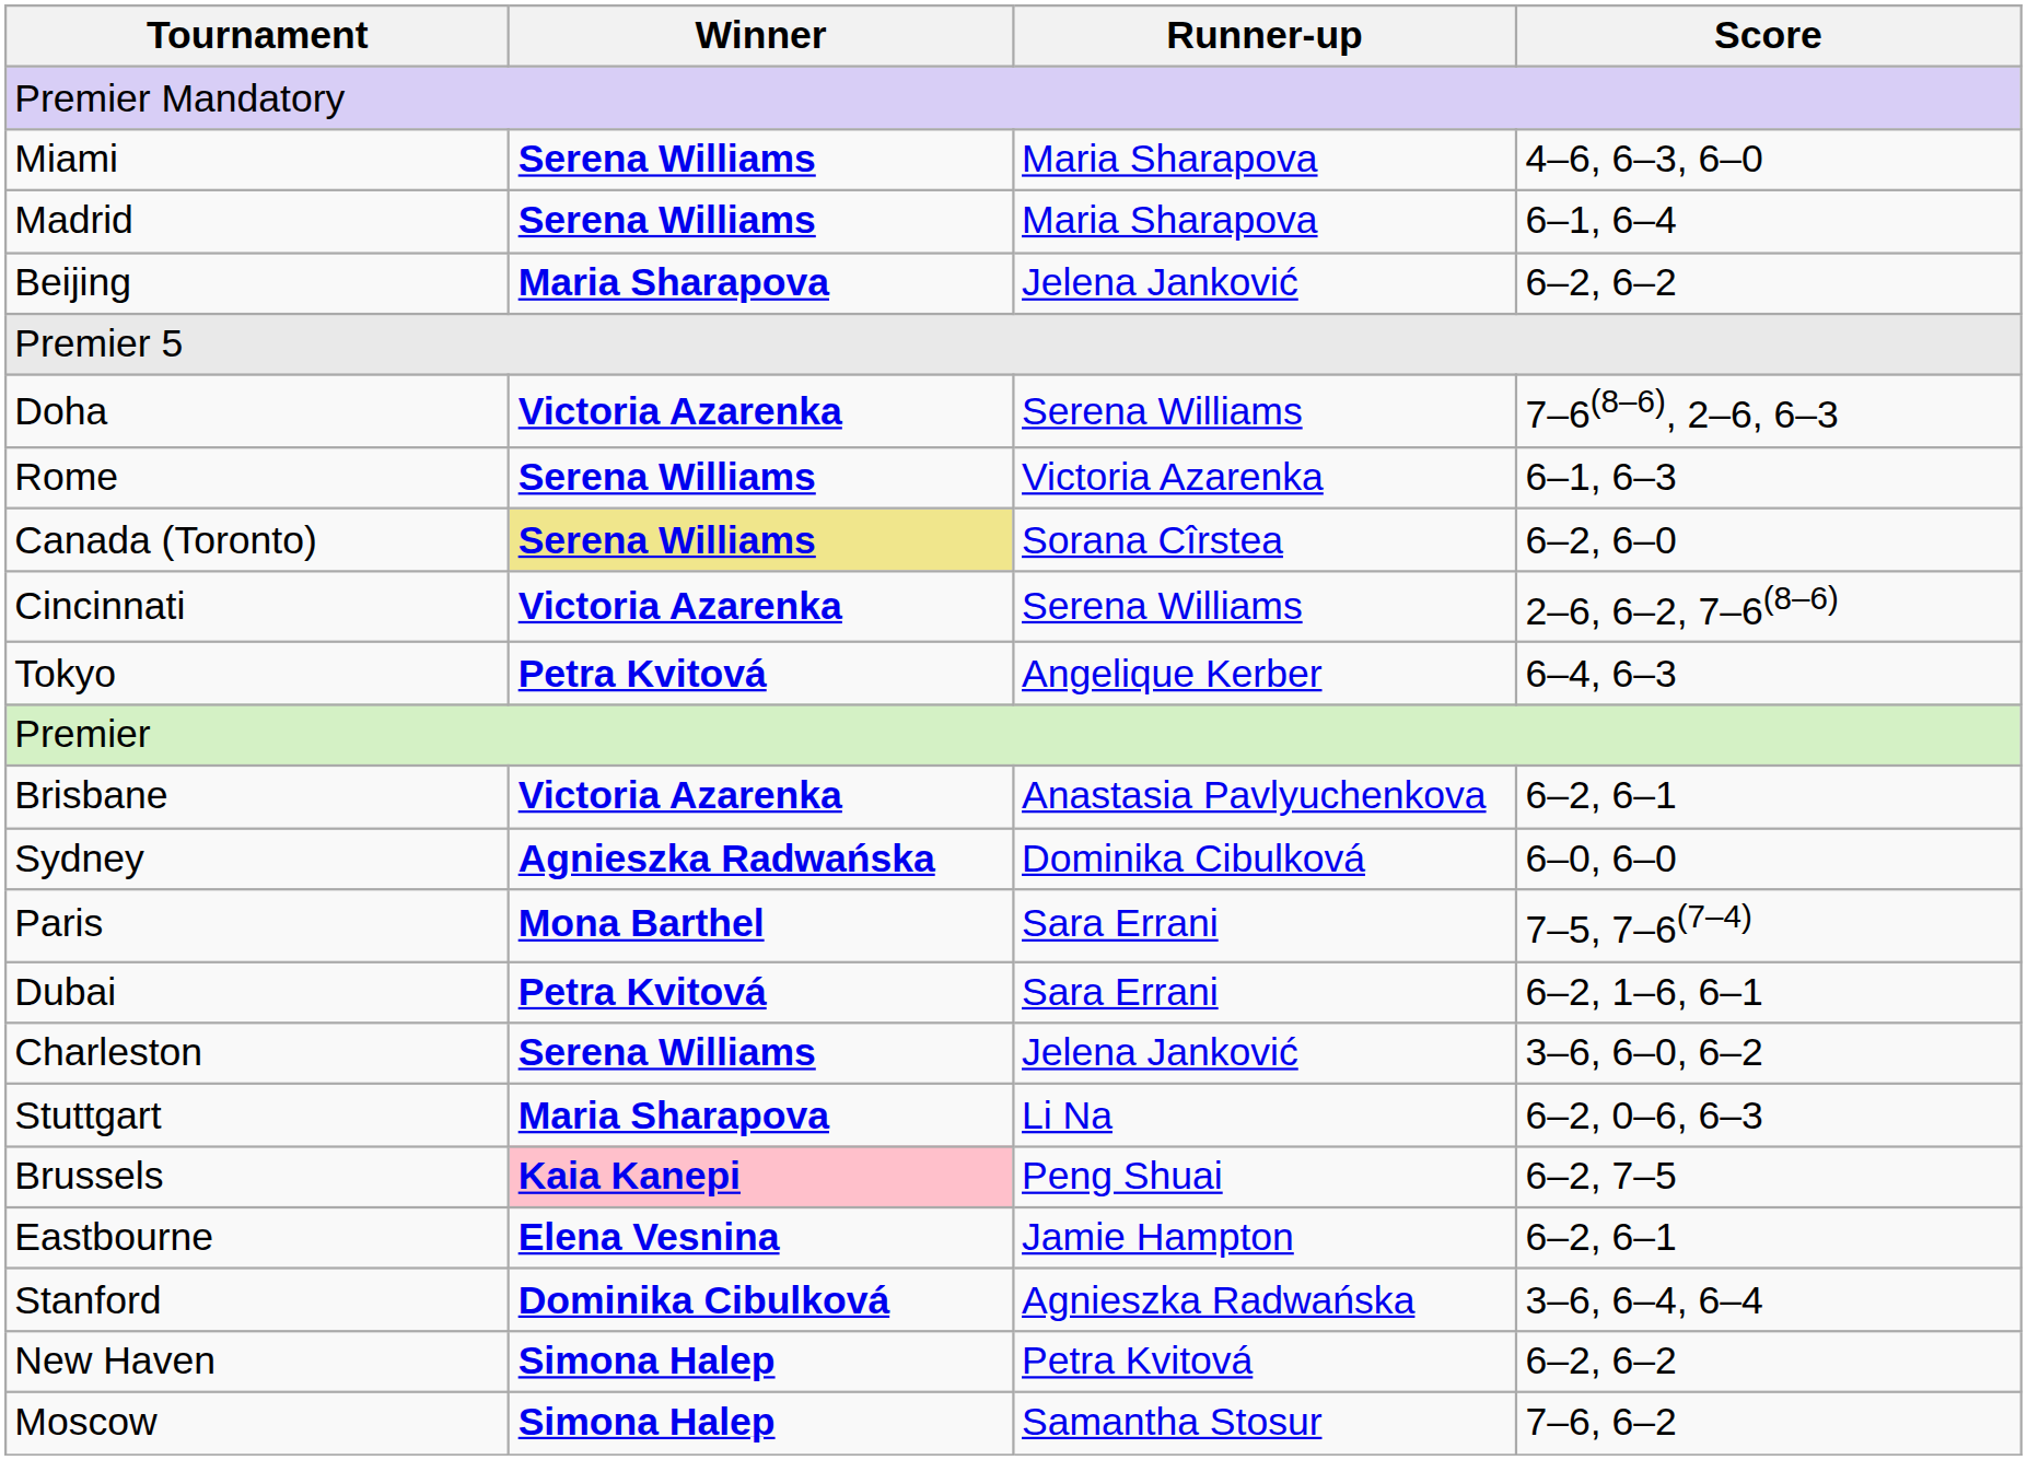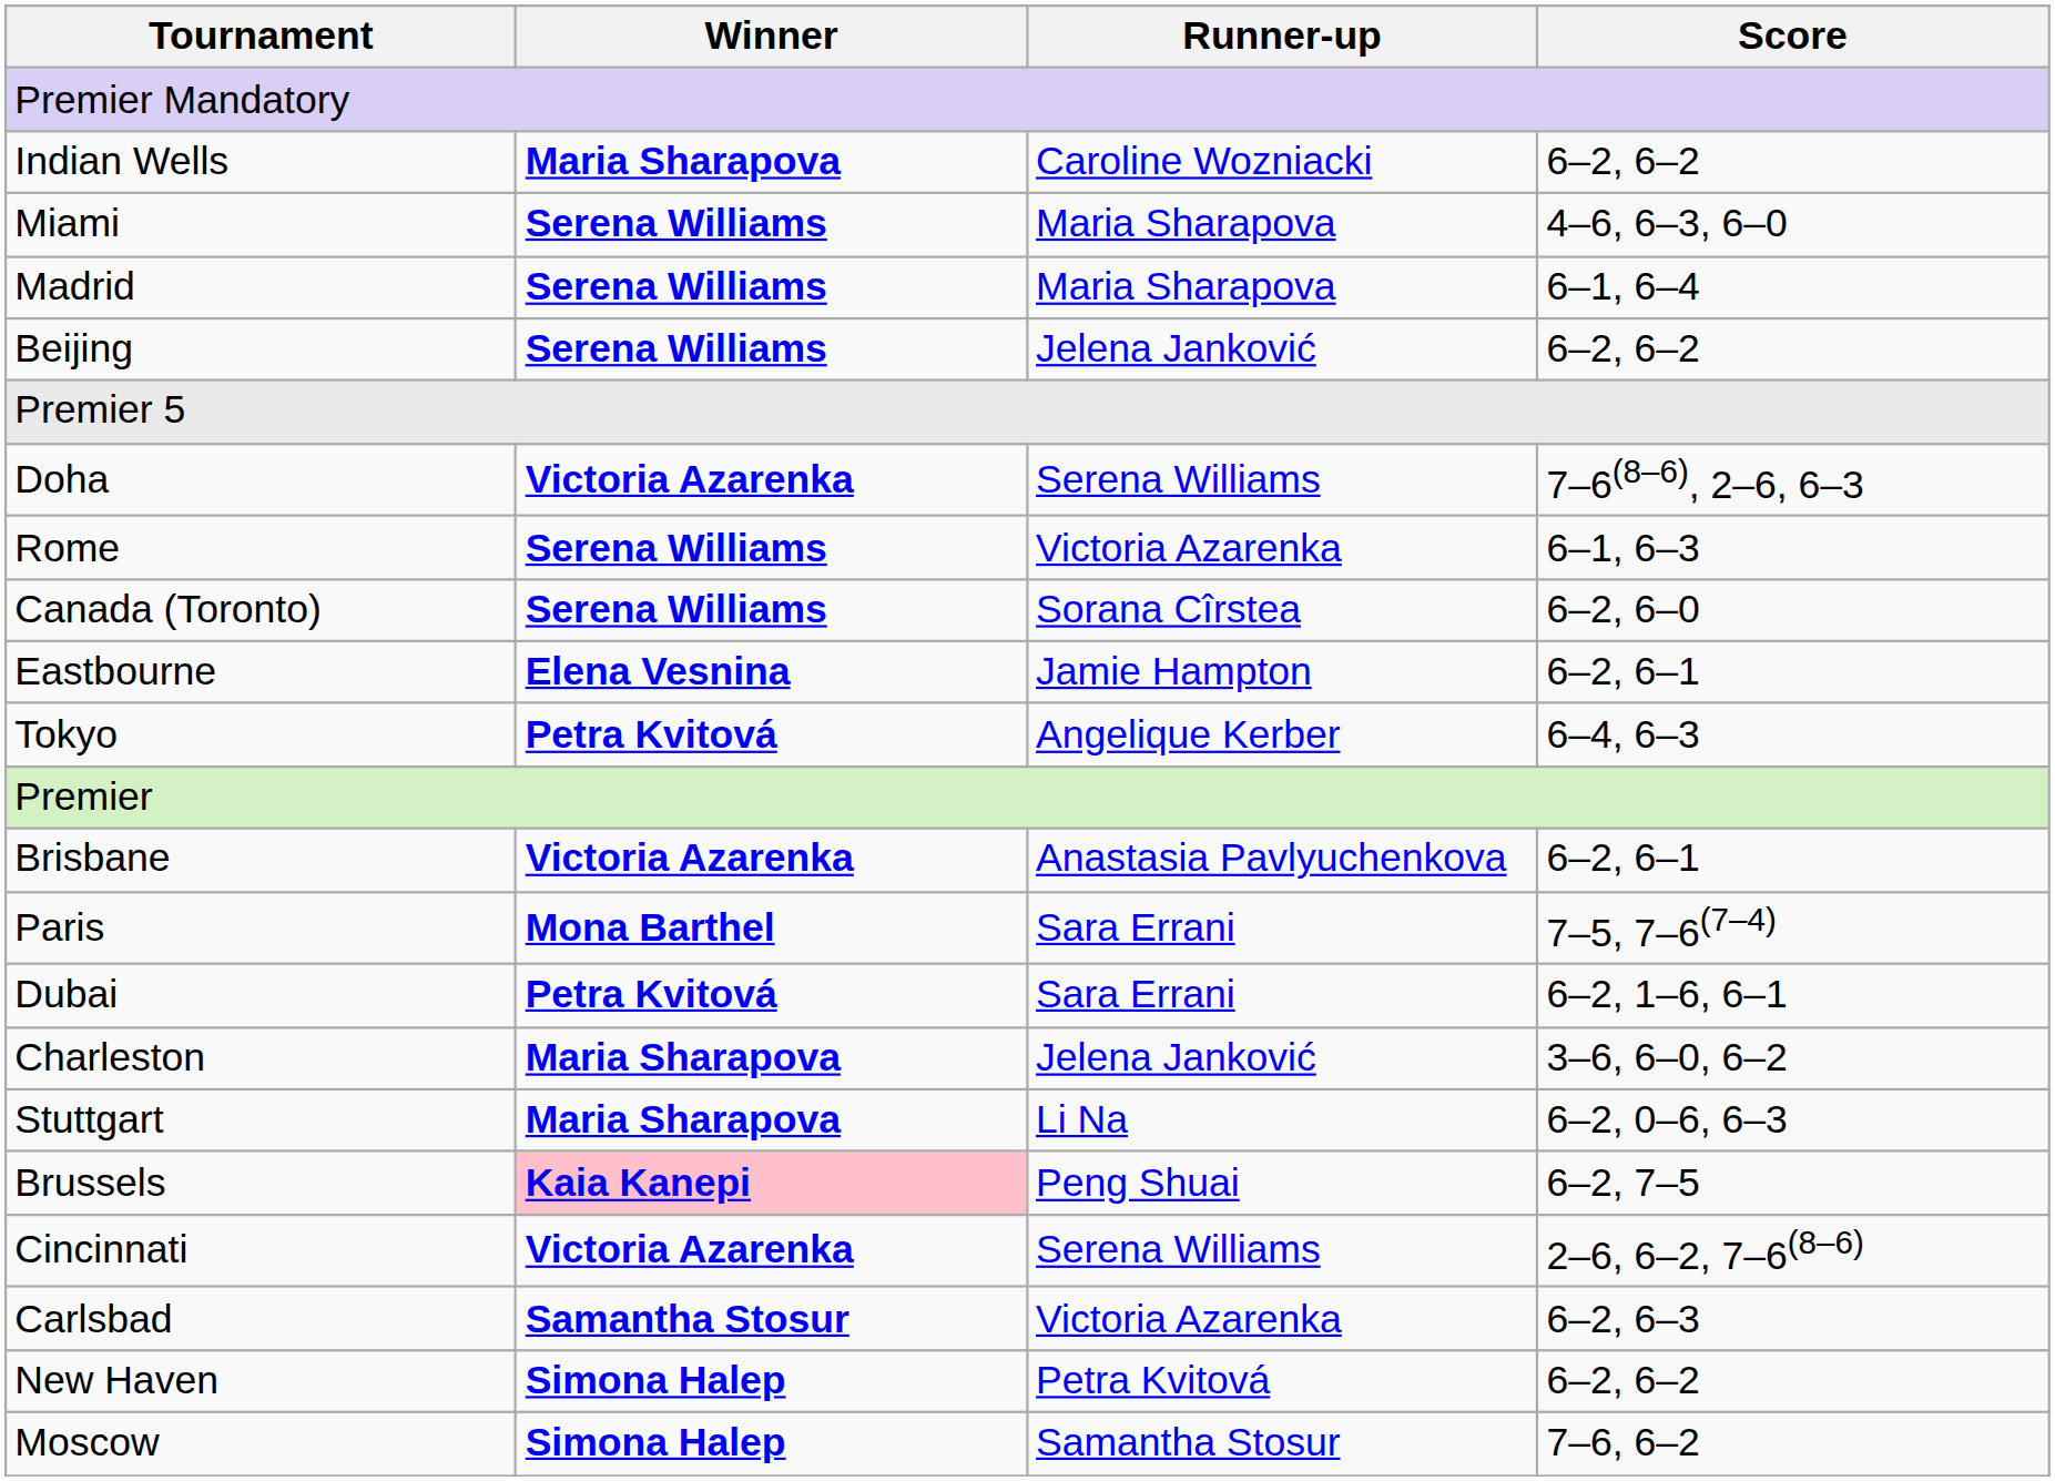 <table class="wikitable nowrap">
 <tr bgcolor="#efefef">
 <th width=200>Tournament</th>
 <th width=200>Winner</th>
 <th width=200>Runner-up</th>
 <th width=200>Score</th>
 </tr>
 <tr bgcolor="#d8cef6">
 <td colspan="4">Premier Mandatory</td>
+</tr>
+<tr>
+<td>Indian Wells</td>
+<td><strong> <a href='#'>Maria Sharapova</a></strong></td>
+<td> <a href='#'>Caroline Wozniacki</a></td>
+<td>6–2, 6–2</td>
 </tr>
 <tr>
 <td>Miami</td>
 <td><strong> <a href='#'>Serena Williams</a></strong></td>
 <td> <a href='#'>Maria Sharapova</a></td>
 <td>4–6, 6–3, 6–0</td>
 </tr>
 <tr>
 <td>Madrid</td>
 <td><strong> <a href='#'>Serena Williams</a></strong></td>
 <td> <a href='#'>Maria Sharapova</a></td>
 <td>6–1, 6–4</td>
 </tr>
 <tr>
 <td>Beijing</td>
-<td> <strong><a href='#'>Maria Sharapova</a></strong></td>
+<td> <strong><a href='#'>Serena Williams</a></strong></td>
 <td> <a href='#'>Jelena Janković</a></td>
 <td>6–2, 6–2</td>
 </tr>
 <tr bgcolor="#E9E9E9">
 <td colspan="4">Premier 5</td>
 </tr>
 <tr>
 <td>Doha</td>
 <td><strong> <a href='#'>Victoria Azarenka</a></strong></td>
 <td> <a href='#'>Serena Williams</a></td>
 <td>7–6<sup>(8–6)</sup>, 2–6, 6–3</td>
 </tr>
 <tr>
 <td>Rome</td>
 <td><strong> <a href='#'>Serena Williams</a></strong></td>
 <td> <a href='#'>Victoria Azarenka</a></td>
 <td>6–1, 6–3</td>
 </tr>
 <tr>
 <td>Canada (Toronto)</td>
-<td style="background: khaki;"><strong> <a href='#'>Serena Williams</a></strong></td>
+<td><strong> <a href='#'>Serena Williams</a></strong></td>
 <td> <a href='#'>Sorana Cîrstea</a></td>
 <td>6–2, 6–0</td>
 </tr>
 <tr>
-<td>Cincinnati</td>
-<td><strong> <a href='#'>Victoria Azarenka</a></strong></td>
-<td> <a href='#'>Serena Williams</a></td>
-<td>2–6, 6–2, 7–6<sup>(8–6)</sup></td>
+<td>Eastbourne</td>
+<td> <strong><a href='#'>Elena Vesnina</a></strong></td>
+<td> <a href='#'>Jamie Hampton</a></td>
+<td>6–2, 6–1</td>
 </tr>
 <tr>
 <td>Tokyo</td>
 <td> <strong><a href='#'>Petra Kvitová</a></strong></td>
 <td> <a href='#'>Angelique Kerber</a></td>
 <td>6–4, 6–3</td>
 </tr>
 <tr bgcolor="#D4F1C5">
 <td colspan="4">Premier</td>
 </tr>
 <tr>
 <td>Brisbane</td>
 <td><strong> <a href='#'>Victoria Azarenka</a></strong></td>
 <td> <a href='#'>Anastasia Pavlyuchenkova</a></td>
 <td>6–2, 6–1</td>
 </tr>
 <tr>
-<td>Sydney</td>
-<td> <strong><a href='#'>Agnieszka Radwańska</a></strong></td>
-<td> <a href='#'>Dominika Cibulková</a></td>
-<td>6–0, 6–0</td>
-</tr>
-<tr>
 <td>Paris</td>
 <td> <strong><a href='#'>Mona Barthel</a></strong></td>
 <td> <a href='#'>Sara Errani</a></td>
 <td>7–5, 7–6<sup>(7–4)</sup></td>
 </tr>
 <tr>
 <td>Dubai</td>
 <td> <strong><a href='#'>Petra Kvitová</a></strong></td>
 <td> <a href='#'>Sara Errani</a></td>
 <td>6–2, 1–6, 6–1</td>
 </tr>
 <tr>
 <td>Charleston</td>
-<td> <strong><a href='#'>Serena Williams</a></strong></td>
+<td> <strong><a href='#'>Maria Sharapova</a></strong></td>
 <td> <a href='#'>Jelena Janković</a></td>
 <td>3–6, 6–0, 6–2</td>
 </tr>
 <tr>
 <td>Stuttgart</td>
 <td> <strong><a href='#'>Maria Sharapova</a></strong></td>
 <td> <a href='#'>Li Na</a></td>
 <td>6–2, 0–6, 6–3</td>
 </tr>
 <tr>
 <td>Brussels</td>
 <td style="background: pink;"> <strong><a href='#'>Kaia Kanepi</a></strong></td>
 <td> <a href='#'>Peng Shuai</a></td>
 <td>6–2, 7–5</td>
 </tr>
 <tr>
-<td>Eastbourne</td>
-<td> <strong><a href='#'>Elena Vesnina</a></strong></td>
-<td> <a href='#'>Jamie Hampton</a></td>
-<td>6–2, 6–1</td>
+<td>Cincinnati</td>
+<td><strong> <a href='#'>Victoria Azarenka</a></strong></td>
+<td> <a href='#'>Serena Williams</a></td>
+<td>2–6, 6–2, 7–6<sup>(8–6)</sup></td>
 </tr>
 <tr>
-<td>Stanford</td>
-<td> <strong><a href='#'>Dominika Cibulková</a></strong></td>
-<td> <a href='#'>Agnieszka Radwańska</a></td>
-<td>3–6, 6–4, 6–4</td>
+<td>Carlsbad</td>
+<td> <strong><a href='#'>Samantha Stosur</a></strong></td>
+<td> <a href='#'>Victoria Azarenka</a></td>
+<td>6–2, 6–3</td>
 </tr>
 <tr>
 <td>New Haven</td>
 <td> <strong><a href='#'>Simona Halep</a></strong></td>
 <td> <a href='#'>Petra Kvitová</a></td>
 <td>6–2, 6–2</td>
 </tr>
 <tr>
 <td>Moscow</td>
 <td> <strong><a href='#'>Simona Halep</a></strong></td>
 <td>  <a href='#'>Samantha Stosur</a></td>
 <td>7–6, 6–2</td>
 </tr>
 </table>
